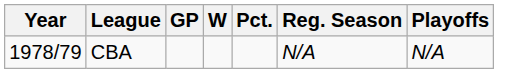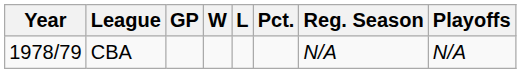 <table class="wikitable">
 <tr>
 <th>Year</th>
 <th>League</th>
 <th>GP</th>
 <th>W</th>
+<th>L</th>
 <th>Pct.</th>
 <th>Reg. Season</th>
 <th>Playoffs</th>
 </tr>
 <tr>
 <td>1978/79</td>
 <td>CBA</td>
 <td></td>
 <td></td>
 <td></td>
+<td></td>
 <td><em>N/A</em></td>
 <td><em>N/A</em></td>
 </tr>
 </table>
